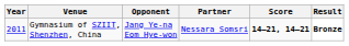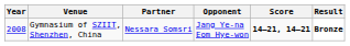 <table class="sortable wikitable" style="font-size: 90%;">
 <tr>
 <th>Year</th>
 <th>Venue</th>
+<th>Partner</th>
 <th>Opponent</th>
-<th>Partner</th>
 <th>Score</th>
 <th>Result</th>
 </tr>
 <tr>
-<td align="center"><a href='#'>2011</a></td>
+<td align="center"><a href='#'>2008</a></td>
 <td align="left">Gymnasium of <a href='#'>SZIIT</a>,<br><a href='#'>Shenzhen</a>, China</td>
+<td align="left"> <a href='#'>Nessara Somsri</a></td>
 <td align="left"> <a href='#'>Jang Ye-na</a><br> <a href='#'>Eom Hye-won</a></td>
-<td align="left"> <a href='#'>Nessara Somsri</a></td>
 <td align="left"><strong>14–21, 14–21</strong></td>
 <td style="text-align:left; background:white"> <strong>Bronze</strong></td>
 </tr>
 </table>
